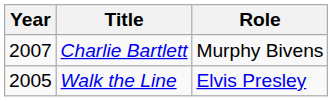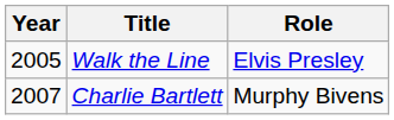 <table class="wikitable sortable">
 <tr>
 <th>Year</th>
 <th>Title</th>
 <th>Role</th>
 </tr>
 <tr>
+<td>2005</td>
+<td><em><a href='#'>Walk the Line</a></em></td>
+<td><a href='#'>Elvis Presley</a></td>
+</tr>
+<tr>
 <td>2007</td>
 <td><em><a href='#'>Charlie Bartlett</a></em></td>
 <td>Murphy Bivens</td>
 </tr>
-<tr>
-<td>2005</td>
-<td><em><a href='#'>Walk the Line</a></em></td>
-<td><a href='#'>Elvis Presley</a></td>
-</tr>
 </table>
